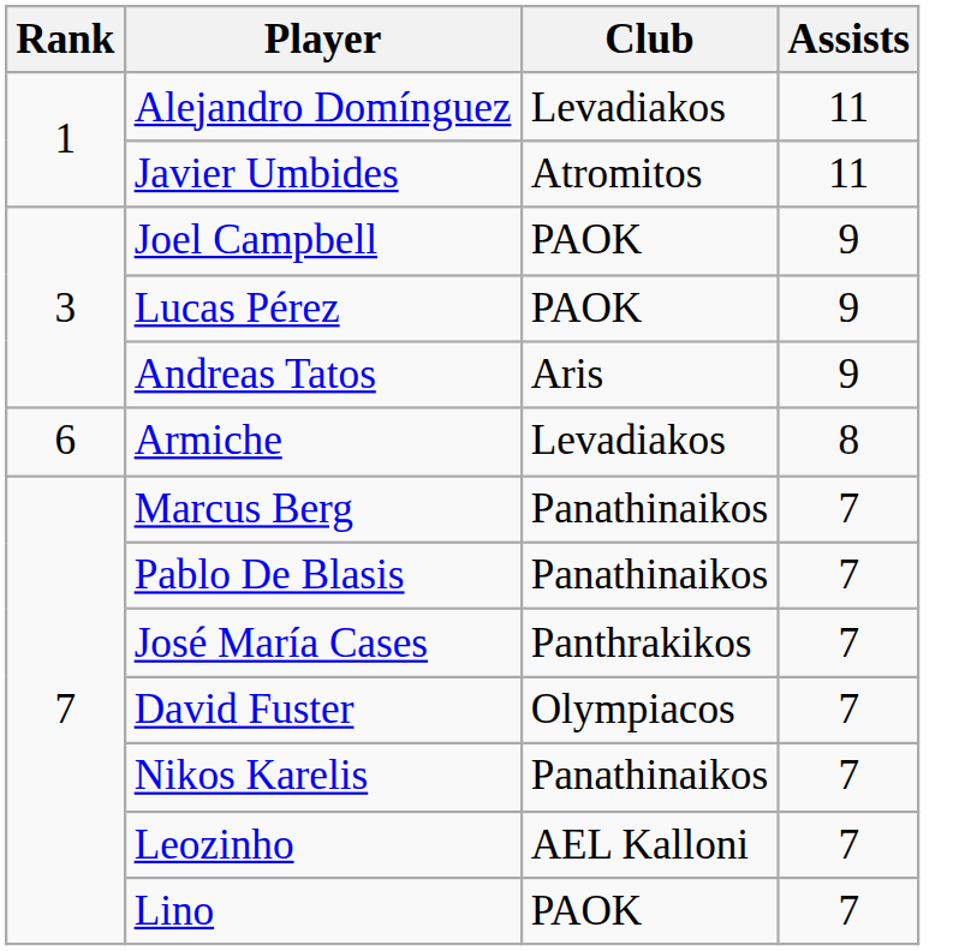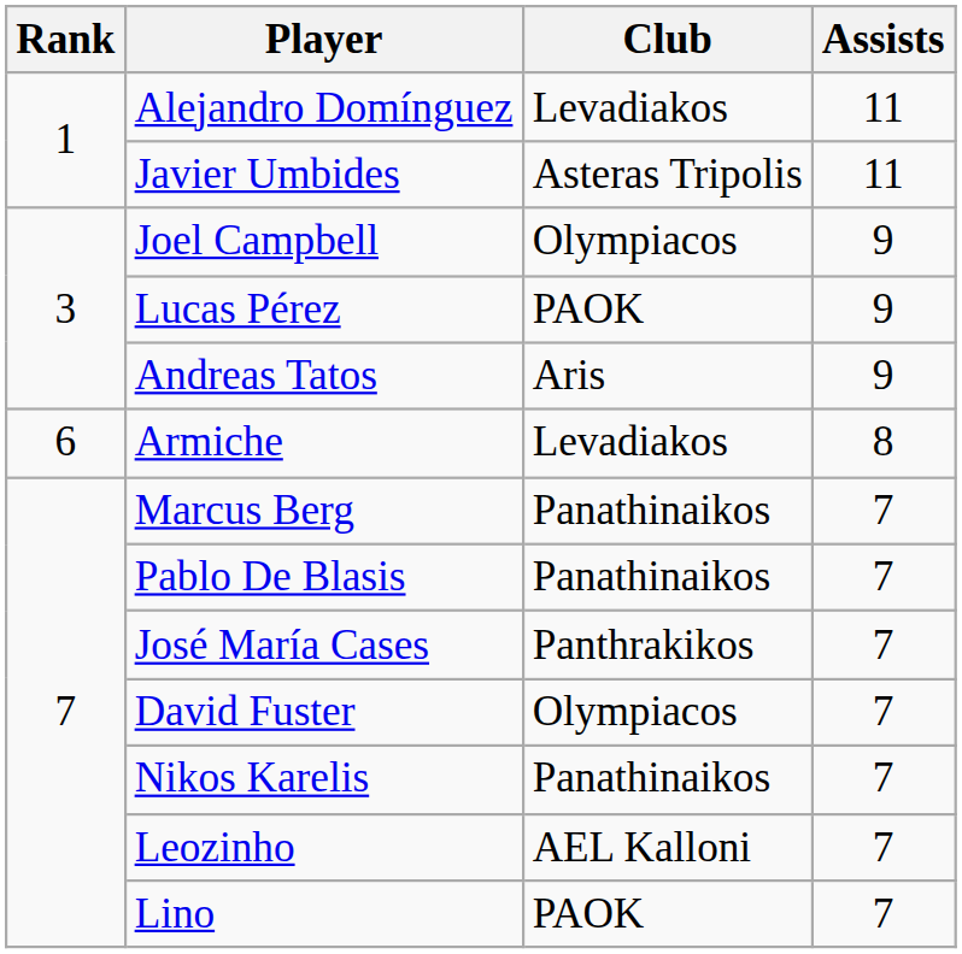 <table class="wikitable" style="text-align:center">
 <tr>
 <th>Rank</th>
 <th>Player</th>
 <th>Club</th>
 <th>Assists</th>
 </tr>
 <tr>
 <td rowspan="2">1</td>
 <td align="left"> <a href='#'>Alejandro Domínguez</a></td>
 <td align="left">Levadiakos</td>
 <td>11</td>
 </tr>
 <tr>
 <td align="left"> <a href='#'>Javier Umbides</a></td>
-<td align="left">Atromitos</td>
+<td align="left">Asteras Tripolis</td>
 <td>11</td>
 </tr>
 <tr>
 <td rowspan="3">3</td>
 <td align="left"> <a href='#'>Joel Campbell</a></td>
-<td align="left">PAOK</td>
+<td align="left">Olympiacos</td>
 <td>9</td>
 </tr>
 <tr>
 <td align="left"> <a href='#'>Lucas Pérez</a></td>
 <td align="left">PAOK</td>
 <td>9</td>
 </tr>
 <tr>
 <td align="left"> <a href='#'>Andreas Tatos</a></td>
 <td align="left">Aris</td>
 <td>9</td>
 </tr>
 <tr>
 <td>6</td>
 <td align="left"> <a href='#'>Armiche</a></td>
 <td align="left">Levadiakos</td>
 <td>8</td>
 </tr>
 <tr>
 <td rowspan="7">7</td>
 <td align="left"> <a href='#'>Marcus Berg</a></td>
 <td align="left">Panathinaikos</td>
 <td>7</td>
 </tr>
 <tr>
 <td align="left"> <a href='#'>Pablo De Blasis</a></td>
 <td align="left">Panathinaikos</td>
 <td>7</td>
 </tr>
 <tr>
 <td align="left"> <a href='#'>José María Cases</a></td>
 <td align="left">Panthrakikos</td>
 <td>7</td>
 </tr>
 <tr>
 <td align="left"> <a href='#'>David Fuster</a></td>
 <td align="left">Olympiacos</td>
 <td>7</td>
 </tr>
 <tr>
 <td align="left"> <a href='#'>Nikos Karelis</a></td>
 <td align="left">Panathinaikos</td>
 <td>7</td>
 </tr>
 <tr>
 <td align="left"> <a href='#'>Leozinho</a></td>
 <td align="left">AEL Kalloni</td>
 <td>7</td>
 </tr>
 <tr>
 <td align="left"> <a href='#'>Lino</a></td>
 <td align="left">PAOK</td>
 <td>7</td>
 </tr>
 </table>
